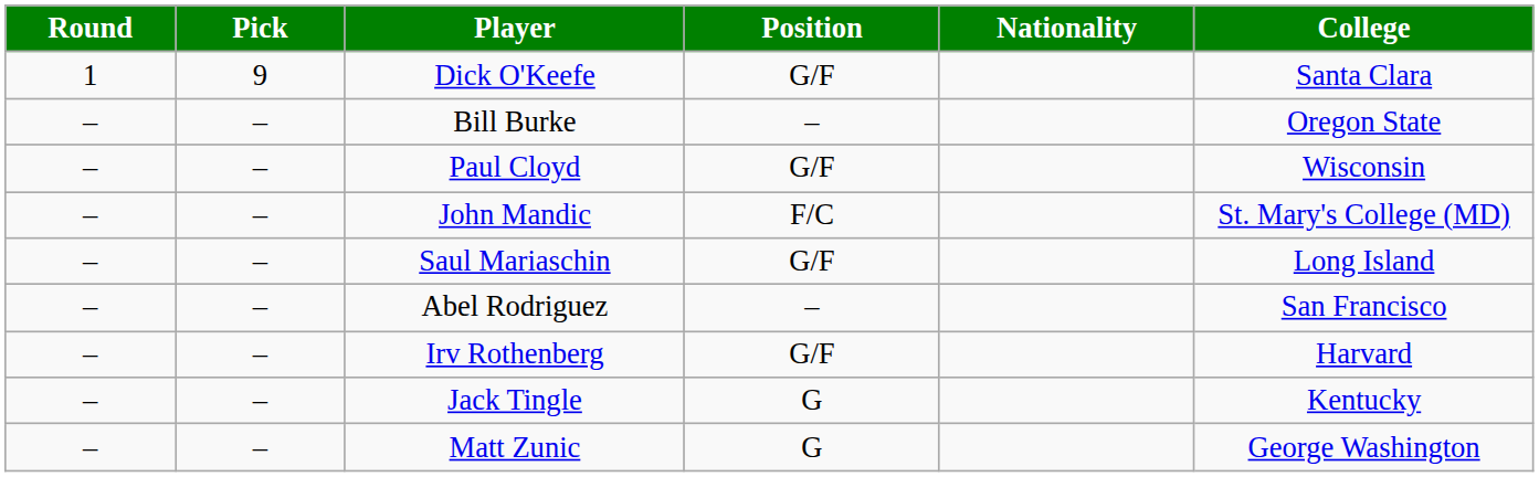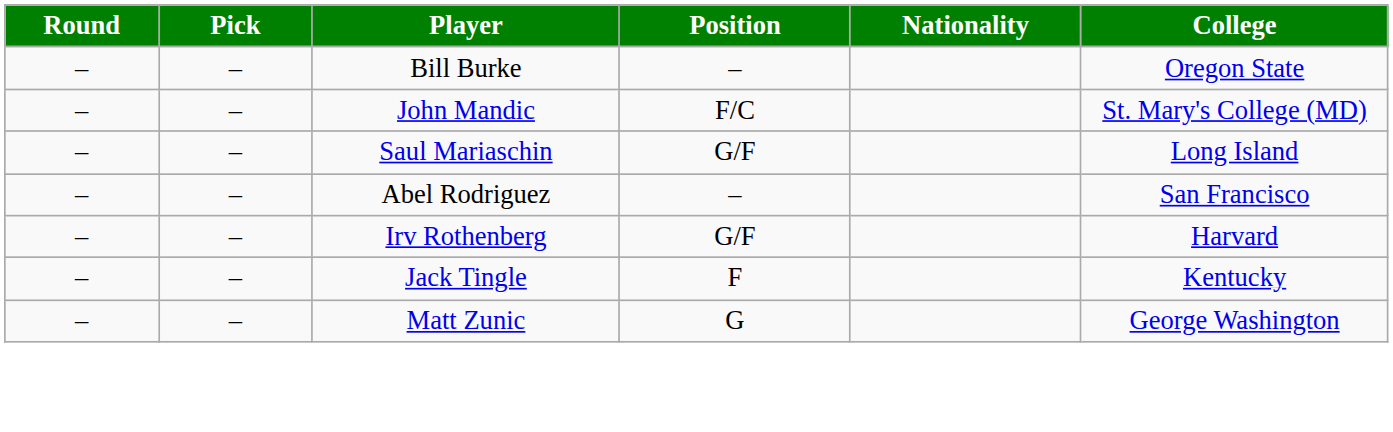 <table class="wikitable sortable sortable">
 <tr>
 <th style="background:#008000; color:white" width="10%">Round</th>
 <th style="background:#008000; color:white" width="10%">Pick</th>
 <th style="background:#008000; color:white" width="20%">Player</th>
 <th style="background:#008000; color:white" width="15%">Position</th>
 <th style="background:#008000; color:white" width="15%">Nationality</th>
 <th style="background:#008000; color:white" width="20%">College</th>
 </tr>
 <tr align="center">
-<td>1</td>
-<td>9</td>
-<td><a href='#'>Dick O'Keefe</a></td>
-<td>G/F</td>
-<td></td>
-<td><a href='#'>Santa Clara</a></td>
-</tr>
-<tr align="center">
 <td>–</td>
 <td>–</td>
 <td>Bill Burke</td>
 <td>–</td>
 <td></td>
 <td><a href='#'>Oregon State</a></td>
-</tr>
-<tr align="center">
-<td>–</td>
-<td>–</td>
-<td><a href='#'>Paul Cloyd</a></td>
-<td>G/F</td>
-<td></td>
-<td><a href='#'>Wisconsin</a></td>
 </tr>
 <tr align="center">
 <td>–</td>
 <td>–</td>
 <td><a href='#'>John Mandic</a></td>
 <td>F/C</td>
 <td></td>
 <td><a href='#'>St. Mary's College (MD)</a></td>
 </tr>
 <tr align="center">
 <td>–</td>
 <td>–</td>
 <td><a href='#'>Saul Mariaschin</a></td>
 <td>G/F</td>
 <td></td>
 <td><a href='#'>Long Island</a></td>
 </tr>
 <tr align="center">
 <td>–</td>
 <td>–</td>
 <td>Abel Rodriguez</td>
 <td>–</td>
 <td></td>
 <td><a href='#'>San Francisco</a></td>
 </tr>
 <tr align="center">
 <td>–</td>
 <td>–</td>
 <td><a href='#'>Irv Rothenberg</a></td>
 <td>G/F</td>
 <td></td>
 <td><a href='#'>Harvard</a></td>
 </tr>
 <tr align="center">
 <td>–</td>
 <td>–</td>
 <td><a href='#'>Jack Tingle</a></td>
-<td>G</td>
+<td>F</td>
 <td></td>
 <td><a href='#'>Kentucky</a></td>
 </tr>
 <tr align="center">
 <td>–</td>
 <td>–</td>
 <td><a href='#'>Matt Zunic</a></td>
 <td>G</td>
 <td></td>
 <td><a href='#'>George Washington</a></td>
 </tr>
 </table>
